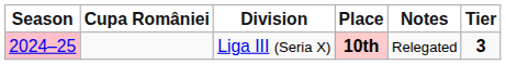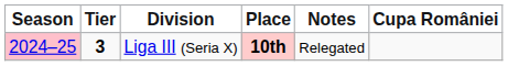 <table class="wikitable" style="text-align:center; font-size:90%">
 <tr>
 <th style="background:#ffffff;color:#141517;border:1px solid #aeb0b3;">Season</th>
-<th style="background:#ffffff;color:#141517;border:1px solid #aeb0b3;">Cupa României</th>
+<th style="background:#ffffff;color:#141517;border:1px solid #aeb0b3;">Tier</th>
 <th style="background:#ffffff;color:#141517;border:1px solid #aeb0b3;">Division</th>
 <th style="background:#ffffff;color:#141517;border:1px solid #aeb0b3;">Place</th>
 <th style="background:#ffffff;color:#141517;border:1px solid #aeb0b3;">Notes</th>
-<th style="background:#ffffff;color:#141517;border:1px solid #aeb0b3;">Tier</th>
+<th style="background:#ffffff;color:#141517;border:1px solid #aeb0b3;">Cupa României</th>
 </tr>
 <tr>
 <td style="background: pink;"><a href='#'>2024–25</a></td>
-<td></td>
+<td><strong>3</strong></td>
 <td><a href='#'>Liga III</a> <small>(Seria X)</small></td>
 <td align=center bgcolor=#FFCCCC><strong>10th</strong></td>
 <td><small>Relegated</small></td>
-<td><strong>3</strong></td>
+<td></td>
 </tr>
 </table>
